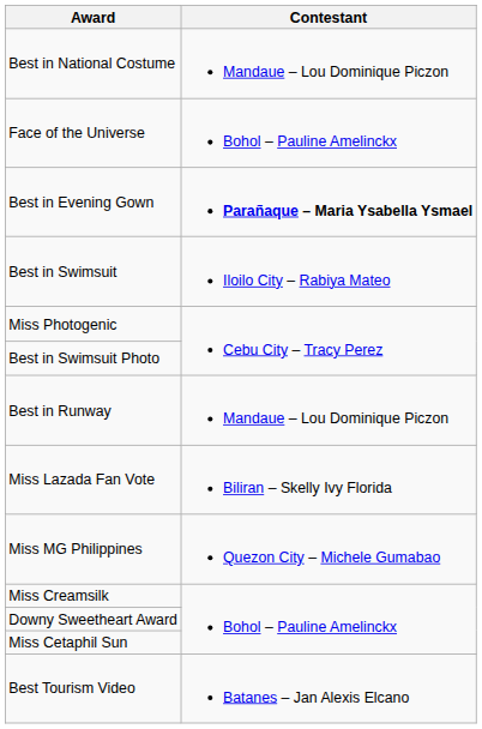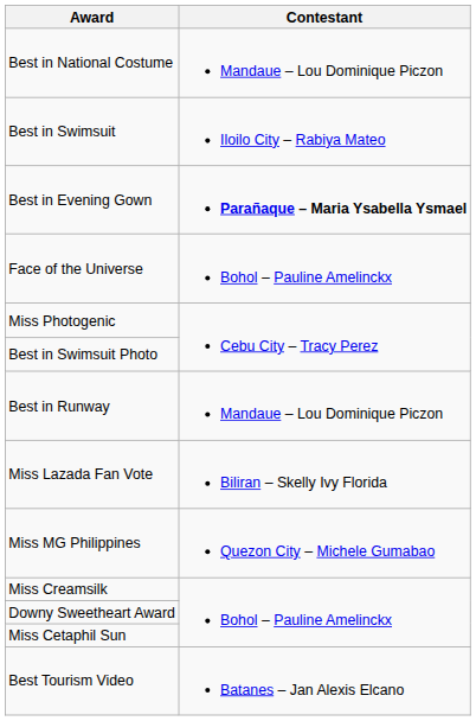 <table class="wikitable sortable unsortable" style="font-size: 95%;">
 <tr>
 <th>Award</th>
 <th>Contestant</th>
 </tr>
 <tr>
 <td>Best in National Costume</td>
 <td><br><ul><li><a href='#'>Mandaue</a> – Lou Dominique Piczon</li></ul></td>
 </tr>
 <tr>
-<td>Face of the Universe</td>
-<td><br><ul><li><a href='#'>Bohol</a> – <a href='#'>Pauline Amelinckx</a></li></ul></td>
+<td>Best in Swimsuit</td>
+<td><br><ul><li><a href='#'>Iloilo City</a> – <a href='#'>Rabiya Mateo</a></li></ul></td>
 </tr>
 <tr>
 <td>Best in Evening Gown</td>
 <td><strong><br><ul><li><a href='#'>Parañaque</a> – Maria Ysabella Ysmael</li></ul></strong></td>
 </tr>
 <tr>
-<td>Best in Swimsuit</td>
-<td><br><ul><li><a href='#'>Iloilo City</a> – <a href='#'>Rabiya Mateo</a></li></ul></td>
+<td>Face of the Universe</td>
+<td><br><ul><li><a href='#'>Bohol</a> – <a href='#'>Pauline Amelinckx</a></li></ul></td>
 </tr>
 <tr>
 <td>Miss Photogenic</td>
 <td rowspan="2"><br><ul><li><a href='#'>Cebu City</a> – <a href='#'>Tracy Perez</a></li></ul></td>
 </tr>
 <tr>
 <td>Best in Swimsuit Photo</td>
 </tr>
 <tr>
 <td>Best in Runway</td>
 <td><br><ul><li><a href='#'>Mandaue</a> – Lou Dominique Piczon</li></ul></td>
 </tr>
 <tr>
 <td>Miss Lazada Fan Vote</td>
 <td><br><ul><li><a href='#'>Biliran</a> – Skelly Ivy Florida</li></ul></td>
 </tr>
 <tr>
 <td>Miss MG Philippines</td>
 <td><br><ul><li><a href='#'>Quezon City</a> – <a href='#'>Michele Gumabao</a></li></ul></td>
 </tr>
 <tr>
 <td>Miss Creamsilk</td>
 <td rowspan="3"><br><ul><li><a href='#'>Bohol</a> – <a href='#'>Pauline Amelinckx</a></li></ul></td>
 </tr>
 <tr>
 <td>Downy Sweetheart Award</td>
 </tr>
 <tr>
 <td>Miss Cetaphil Sun</td>
 </tr>
 <tr>
 <td>Best Tourism Video</td>
 <td><br><ul><li><a href='#'>Batanes</a> – Jan Alexis Elcano</li></ul></td>
 </tr>
 </table>
